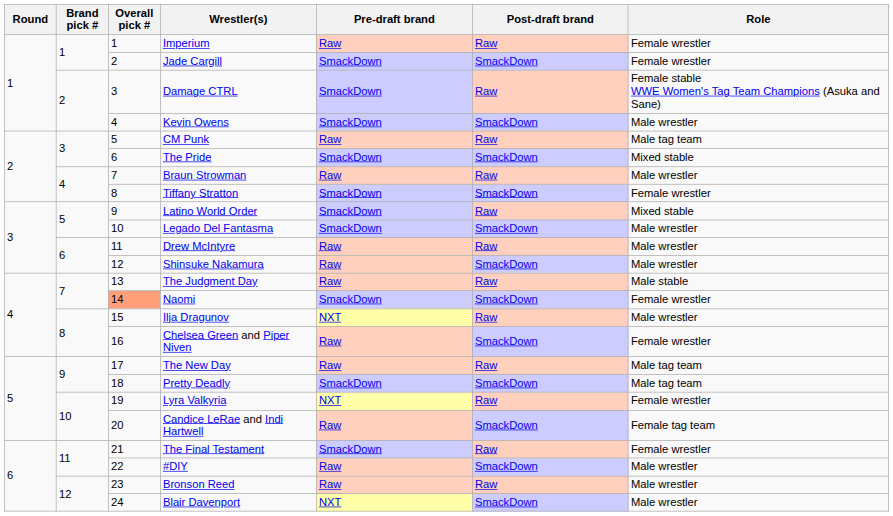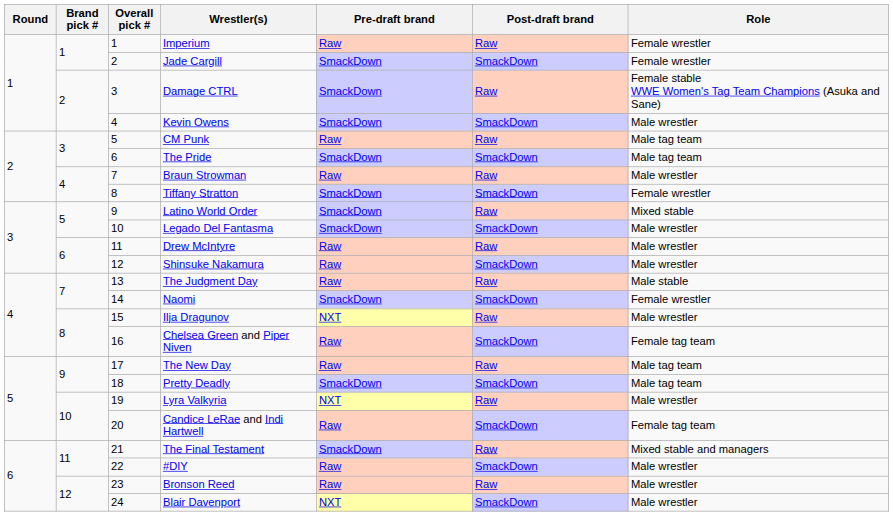 <table class="wikitable sortable" style="width: 100%">
 <tr>
 <th width="5%">Round</th>
 <th width="5%">Brand pick #</th>
 <th width="5%">Overall pick #</th>
 <th width="15%">Wrestler(s)</th>
 <th width="15%">Pre-draft brand</th>
 <th width="15%">Post-draft brand</th>
 <th width="25%">Role</th>
 </tr>
 <tr>
 <td rowspan=4>1</td>
 <td rowspan=2>1</td>
 <td>1</td>
 <td><a href='#'>Imperium</a><br></td>
 <td style="background:#ffd0bd"><a href='#'>Raw</a></td>
 <td style="background:#ffd0bd"><a href='#'>Raw</a></td>
 <td>Female wrestler</td>
 </tr>
 <tr>
 <td>2</td>
 <td><a href='#'>Jade Cargill</a></td>
 <td style="background:#ccf;"><a href='#'>SmackDown</a></td>
 <td style="background:#ccf;"><a href='#'>SmackDown</a></td>
 <td>Female wrestler</td>
 </tr>
 <tr>
 <td rowspan=2>2</td>
 <td>3</td>
 <td><a href='#'>Damage CTRL</a><br></td>
 <td style="background:#ccf;"><a href='#'>SmackDown</a></td>
 <td style="background:#ffd0bd"><a href='#'>Raw</a></td>
 <td>Female stable<br><a href='#'>WWE Women's Tag Team Champions</a> (Asuka and Sane)</td>
 </tr>
 <tr>
 <td>4</td>
 <td><a href='#'>Kevin Owens</a></td>
 <td style="background:#ccf;"><a href='#'>SmackDown</a></td>
 <td style="background:#ccf;"><a href='#'>SmackDown</a></td>
 <td>Male wrestler</td>
 </tr>
 <tr>
 <td rowspan=4>2</td>
 <td rowspan=2>3</td>
 <td>5</td>
 <td><a href='#'>CM Punk</a></td>
 <td style="background:#ffd0bd"><a href='#'>Raw</a></td>
 <td style="background:#ffd0bd"><a href='#'>Raw</a></td>
 <td>Male tag team</td>
 </tr>
 <tr>
 <td>6</td>
 <td><a href='#'>The Pride</a><br></td>
 <td style="background:#ccf;"><a href='#'>SmackDown</a></td>
 <td style="background:#ccf;"><a href='#'>SmackDown</a></td>
-<td>Mixed stable</td>
+<td>Male tag team</td>
 </tr>
 <tr>
 <td rowspan=2>4</td>
 <td>7</td>
 <td><a href='#'>Braun Strowman</a></td>
 <td style="background:#ffd0bd"><a href='#'>Raw</a></td>
 <td style="background:#ffd0bd"><a href='#'>Raw</a></td>
 <td>Male wrestler</td>
 </tr>
 <tr>
 <td>8</td>
 <td><a href='#'>Tiffany Stratton</a></td>
 <td style="background:#ccf;"><a href='#'>SmackDown</a></td>
 <td style="background:#ccf;"><a href='#'>SmackDown</a></td>
 <td>Female wrestler</td>
 </tr>
 <tr>
 <td rowspan=4>3</td>
 <td rowspan=2>5</td>
 <td>9</td>
 <td><a href='#'>Latino World Order</a><br></td>
 <td style="background:#ccf;"><a href='#'>SmackDown</a></td>
 <td style="background:#ffd0bd"><a href='#'>Raw</a></td>
 <td>Mixed stable</td>
 </tr>
 <tr>
 <td>10</td>
 <td><a href='#'>Legado Del Fantasma</a><br></td>
 <td style="background:#ccf;"><a href='#'>SmackDown</a></td>
 <td style="background:#ccf;"><a href='#'>SmackDown</a></td>
 <td>Male wrestler</td>
 </tr>
 <tr>
 <td rowspan=2>6</td>
 <td>11</td>
 <td><a href='#'>Drew McIntyre</a></td>
 <td style="background:#ffd0bd"><a href='#'>Raw</a></td>
 <td style="background:#ffd0bd"><a href='#'>Raw</a></td>
 <td>Male wrestler</td>
 </tr>
 <tr>
 <td>12</td>
 <td><a href='#'>Shinsuke Nakamura</a></td>
 <td style="background:#ffd0bd"><a href='#'>Raw</a></td>
 <td style="background:#ccf;"><a href='#'>SmackDown</a></td>
 <td>Male wrestler</td>
 </tr>
 <tr>
 <td rowspan=4>4</td>
 <td rowspan=2>7</td>
 <td>13</td>
 <td><a href='#'>The Judgment Day</a><br></td>
 <td style="background:#ffd0bd"><a href='#'>Raw</a></td>
 <td style="background:#ffd0bd"><a href='#'>Raw</a></td>
 <td>Male stable</td>
 </tr>
 <tr>
-<td style="background: lightsalmon;">14</td>
+<td>14</td>
 <td><a href='#'>Naomi</a></td>
 <td style="background:#ccf;"><a href='#'>SmackDown</a></td>
 <td style="background:#ccf;"><a href='#'>SmackDown</a></td>
 <td>Female wrestler</td>
 </tr>
 <tr>
 <td rowspan=2>8</td>
 <td>15</td>
 <td><a href='#'>Ilja Dragunov</a></td>
 <td style="background:#ffa"><a href='#'>NXT</a></td>
 <td style="background:#ffd0bd"><a href='#'>Raw</a></td>
 <td>Male wrestler</td>
 </tr>
 <tr>
 <td>16</td>
 <td><a href='#'>Chelsea Green</a> and <a href='#'>Piper Niven</a></td>
 <td style="background:#ffd0bd"><a href='#'>Raw</a></td>
 <td style="background:#ccf;"><a href='#'>SmackDown</a></td>
-<td>Female wrestler</td>
+<td>Female tag team</td>
 </tr>
 <tr>
 <td rowspan=4>5</td>
 <td rowspan=2>9</td>
 <td>17</td>
 <td><a href='#'>The New Day</a><br></td>
 <td style="background:#ffd0bd"><a href='#'>Raw</a></td>
 <td style="background:#ffd0bd"><a href='#'>Raw</a></td>
 <td>Male tag team</td>
 </tr>
 <tr>
 <td>18</td>
 <td><a href='#'>Pretty Deadly</a><br></td>
 <td style="background:#ccf;"><a href='#'>SmackDown</a></td>
 <td style="background:#ccf;"><a href='#'>SmackDown</a></td>
 <td>Male tag team</td>
 </tr>
 <tr>
 <td rowspan=2>10</td>
 <td>19</td>
 <td><a href='#'>Lyra Valkyria</a></td>
 <td style="background:#ffa"><a href='#'>NXT</a></td>
 <td style="background:#ffd0bd"><a href='#'>Raw</a></td>
-<td>Female wrestler</td>
+<td>Male wrestler</td>
 </tr>
 <tr>
 <td>20</td>
 <td><a href='#'>Candice LeRae</a> and <a href='#'>Indi Hartwell</a></td>
 <td style="background:#ffd0bd"><a href='#'>Raw</a></td>
 <td style="background:#ccf;"><a href='#'>SmackDown</a></td>
 <td>Female tag team</td>
 </tr>
 <tr>
 <td rowspan=4>6</td>
 <td rowspan=2>11</td>
 <td>21</td>
 <td><a href='#'>The Final Testament</a><br></td>
 <td style="background:#ccf;"><a href='#'>SmackDown</a></td>
 <td style="background:#ffd0bd"><a href='#'>Raw</a></td>
-<td>Female wrestler</td>
+<td>Mixed stable and managers</td>
 </tr>
 <tr>
 <td>22</td>
 <td><a href='#'>#DIY</a><br></td>
 <td style="background:#ffd0bd"><a href='#'>Raw</a></td>
 <td style="background:#ccf;"><a href='#'>SmackDown</a></td>
 <td>Male wrestler</td>
 </tr>
 <tr>
 <td rowspan=2>12</td>
 <td>23</td>
 <td><a href='#'>Bronson Reed</a></td>
 <td style="background:#ffd0bd"><a href='#'>Raw</a></td>
 <td style="background:#ffd0bd"><a href='#'>Raw</a></td>
 <td>Male wrestler</td>
 </tr>
 <tr>
 <td>24</td>
 <td><a href='#'>Blair Davenport</a></td>
 <td style="background:#ffa"><a href='#'>NXT</a></td>
 <td style="background:#ccf;"><a href='#'>SmackDown</a></td>
 <td>Male wrestler</td>
 </tr>
 </table>
